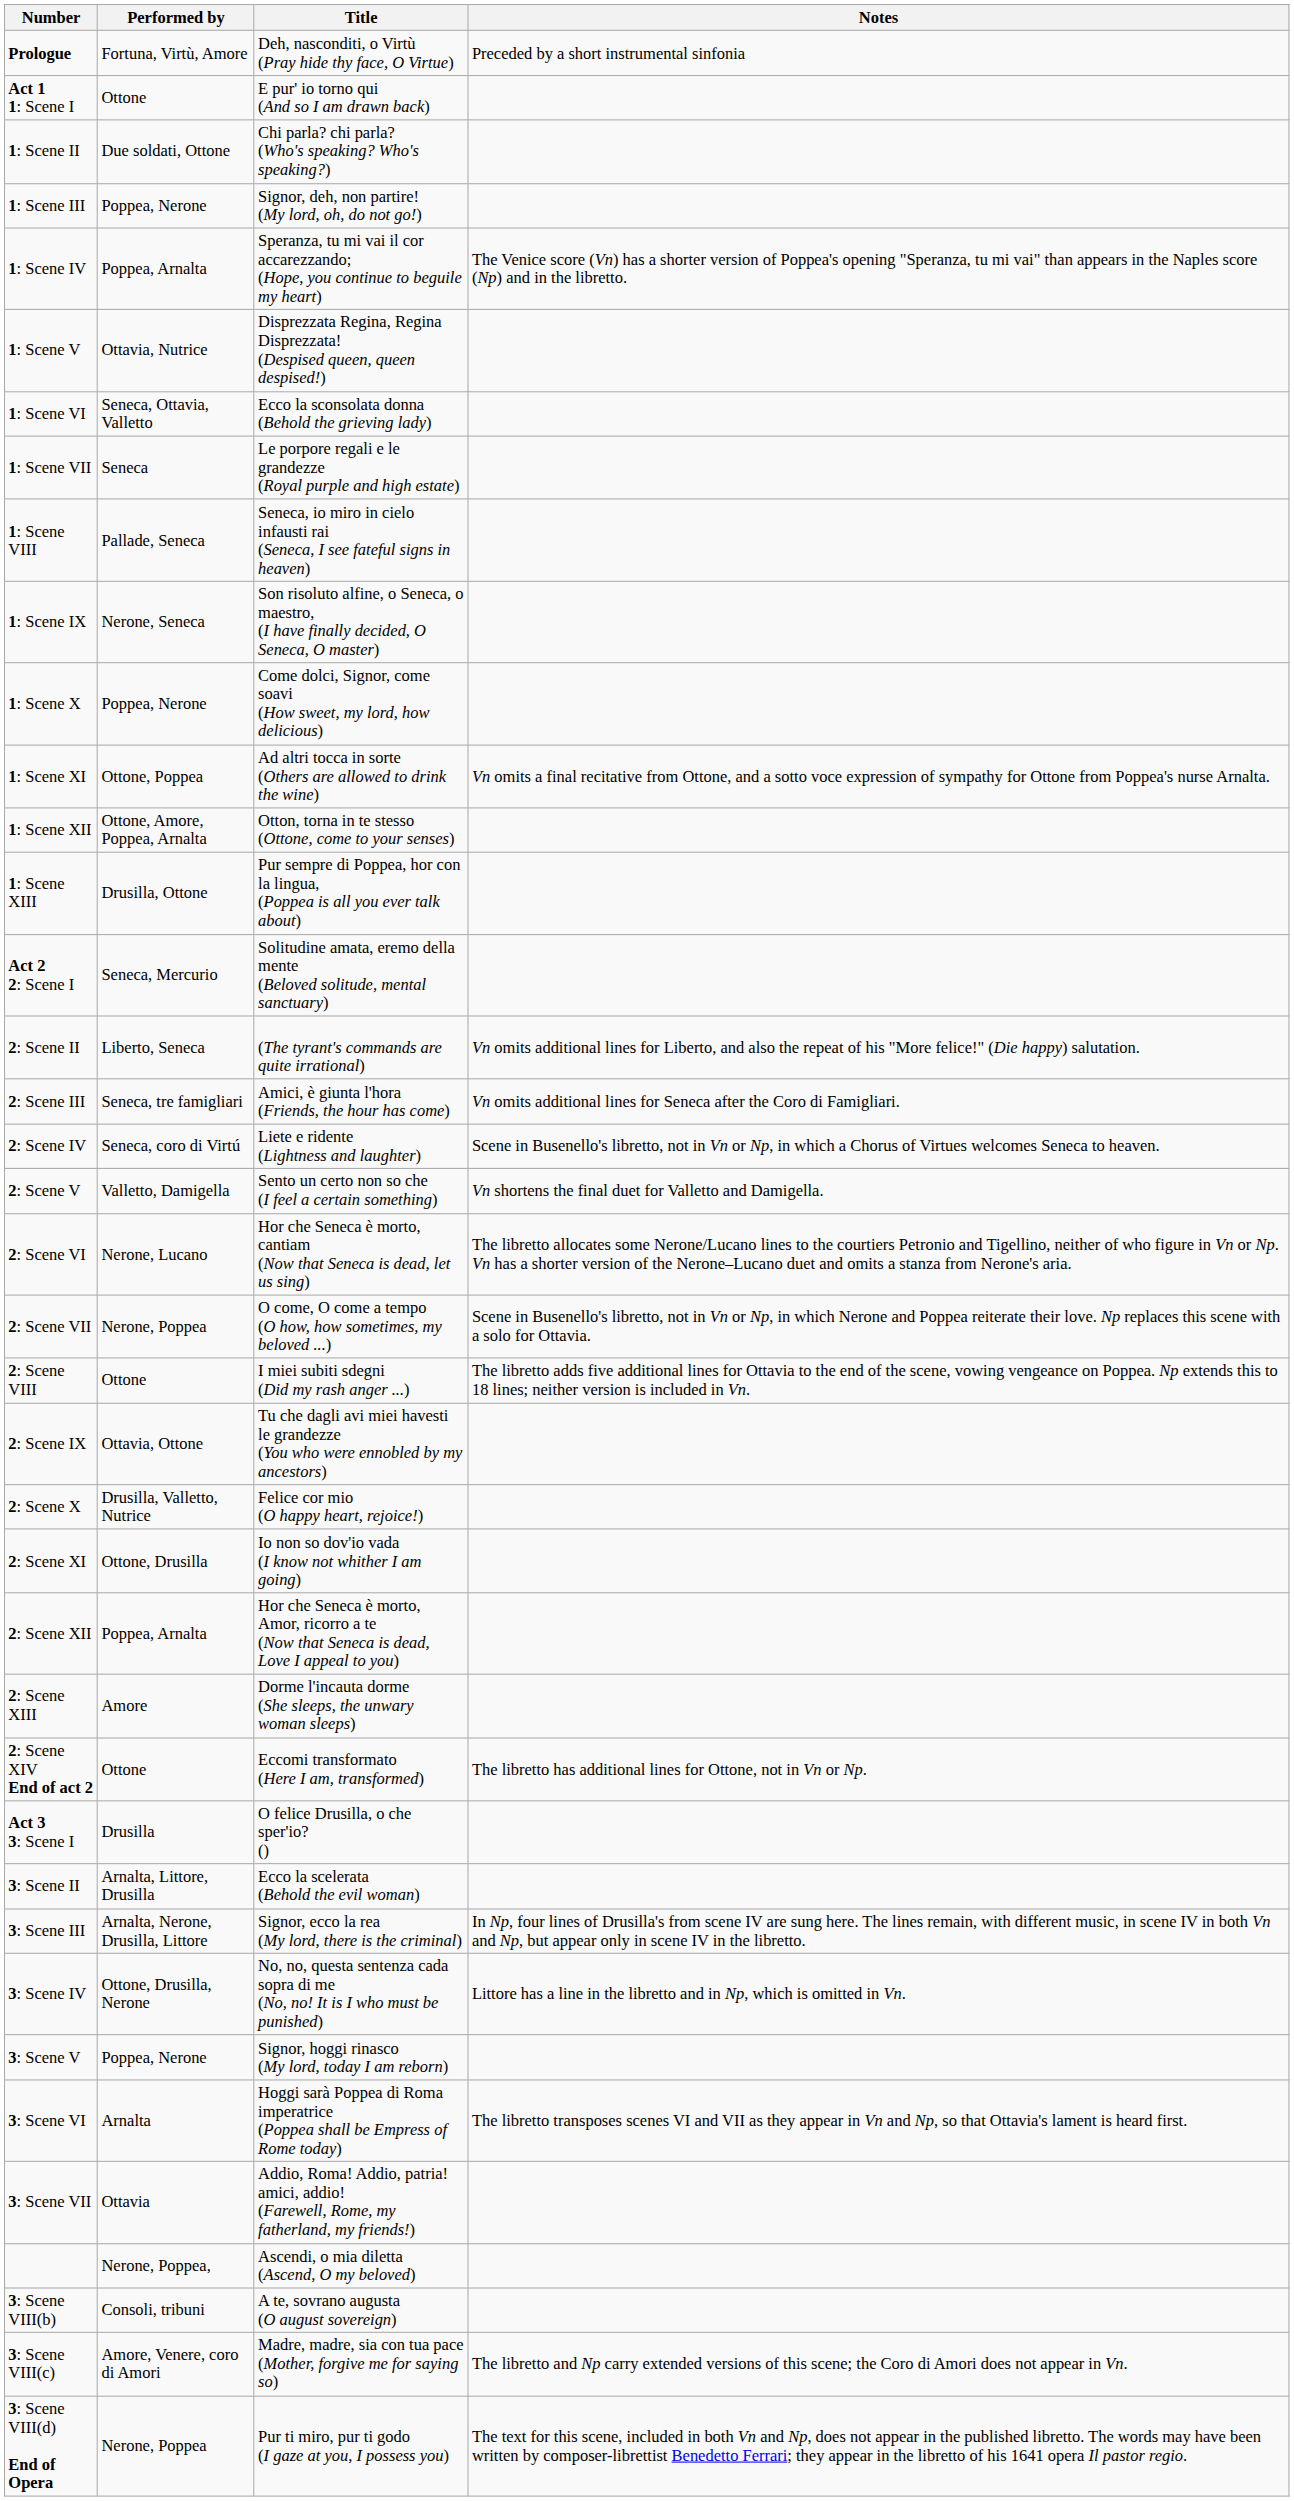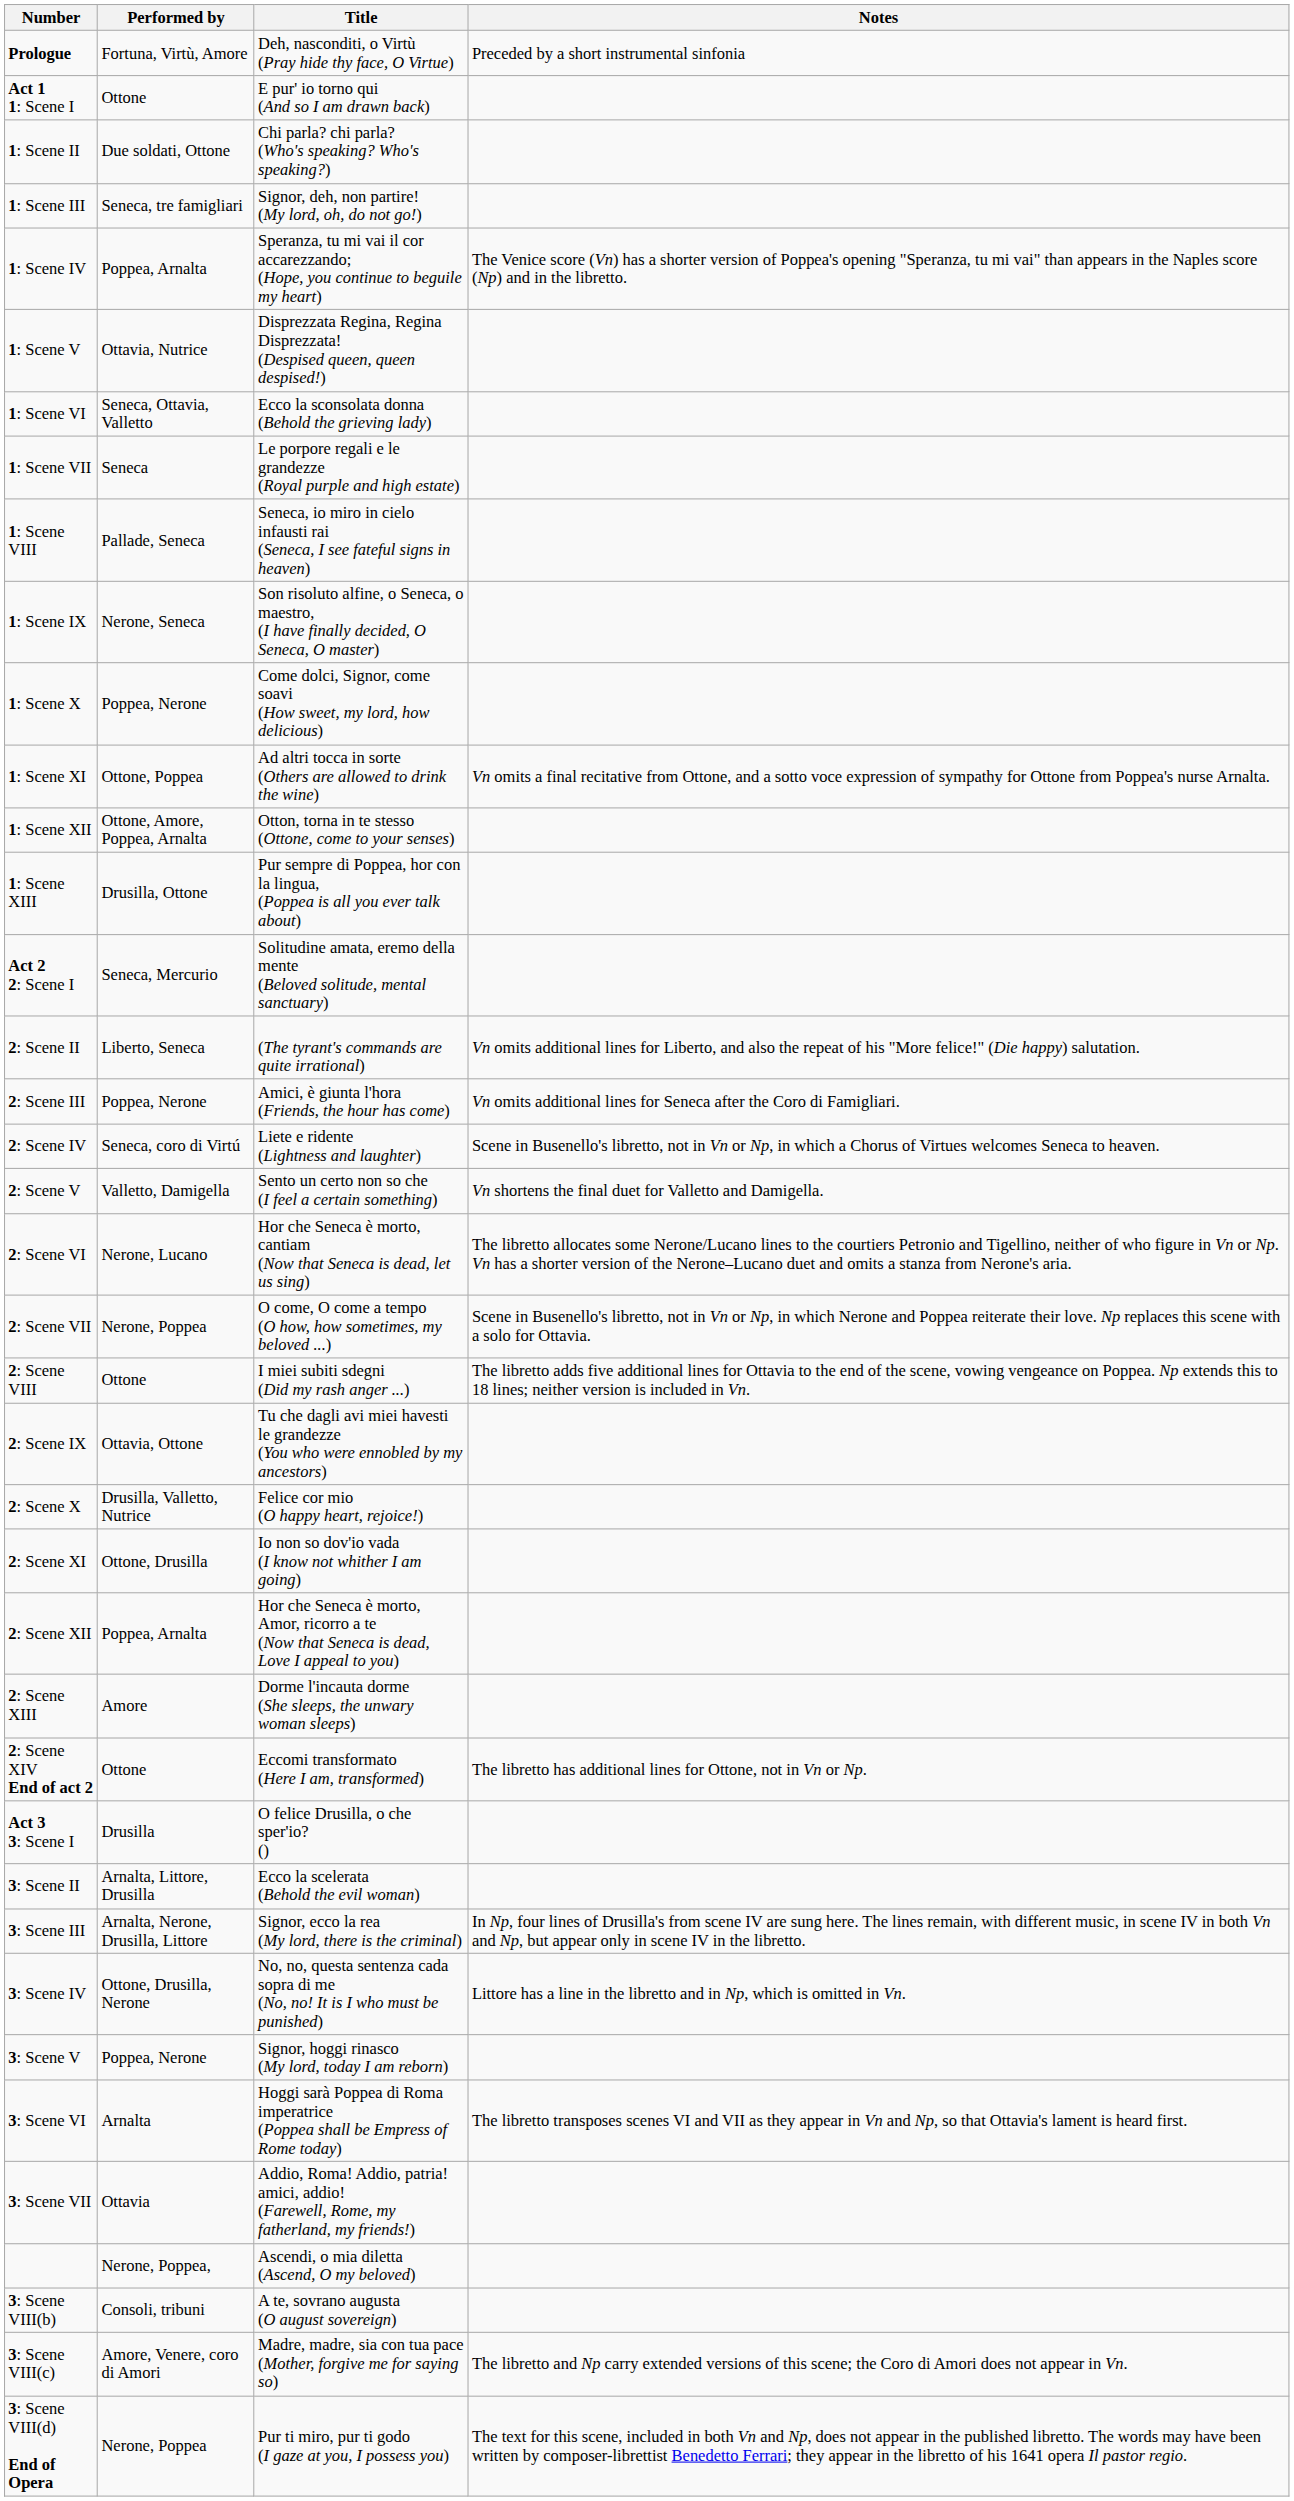 <table class="wikitable">
 <tr>
 <th>Number</th>
 <th>Performed by</th>
 <th>Title</th>
 <th>Notes</th>
 </tr>
 <tr>
 <td><strong>Prologue</strong></td>
 <td>Fortuna, Virtù, Amore</td>
 <td>Deh, nasconditi, o Virtù<br>(<em>Pray hide thy face, O Virtue</em>)</td>
 <td>Preceded by a short instrumental sinfonia</td>
 </tr>
 <tr>
 <td><strong>Act 1</strong><br><strong>1</strong>: Scene I</td>
 <td>Ottone</td>
 <td>E pur' io torno qui<br>(<em>And so I am drawn back</em>)</td>
 <td></td>
 </tr>
 <tr>
 <td><strong>1</strong>: Scene II</td>
 <td>Due soldati, Ottone</td>
 <td>Chi parla? chi parla?<br>(<em>Who's speaking? Who's speaking?</em>)</td>
 <td></td>
 </tr>
 <tr>
 <td><strong>1</strong>: Scene III</td>
-<td>Poppea, Nerone</td>
+<td>Seneca, tre famigliari</td>
 <td>Signor, deh, non partire!<br>(<em>My lord, oh, do not go!</em>)</td>
 <td></td>
 </tr>
 <tr>
 <td><strong>1</strong>: Scene IV</td>
 <td>Poppea, Arnalta</td>
 <td>Speranza, tu mi vai il cor accarezzando;<br>(<em>Hope, you continue to beguile my heart</em>)</td>
 <td>The Venice score (<em>Vn</em>) has a shorter version of Poppea's opening "Speranza, tu mi vai" than appears in the Naples score (<em>Np</em>) and in the libretto.</td>
 </tr>
 <tr>
 <td><strong>1</strong>: Scene V</td>
 <td>Ottavia, Nutrice</td>
 <td>Disprezzata Regina, Regina Disprezzata!<br>(<em>Despised queen, queen despised!</em>)</td>
 <td></td>
 </tr>
 <tr>
 <td><strong>1</strong>: Scene VI</td>
 <td>Seneca, Ottavia, Valletto</td>
 <td>Ecco la sconsolata donna<br>(<em>Behold the grieving lady</em>)</td>
 <td></td>
 </tr>
 <tr>
 <td><strong>1</strong>: Scene VII</td>
 <td>Seneca</td>
 <td>Le porpore regali e le grandezze<br>(<em>Royal purple and high estate</em>)</td>
 <td></td>
 </tr>
 <tr>
 <td><strong>1</strong>: Scene VIII</td>
 <td>Pallade, Seneca</td>
 <td>Seneca, io miro in cielo infausti rai<br>(<em>Seneca, I see fateful signs in heaven</em>)</td>
 <td></td>
 </tr>
 <tr>
 <td><strong>1</strong>: Scene IX</td>
 <td>Nerone, Seneca</td>
 <td>Son risoluto alfine, o Seneca, o maestro,<br>(<em>I have finally decided, O Seneca, O master</em>)</td>
 <td></td>
 </tr>
 <tr>
 <td><strong>1</strong>: Scene X</td>
 <td>Poppea, Nerone</td>
 <td>Come dolci, Signor, come soavi<br>(<em>How sweet, my lord, how delicious</em>)</td>
 <td></td>
 </tr>
 <tr>
 <td><strong>1</strong>: Scene XI</td>
 <td>Ottone, Poppea</td>
 <td>Ad altri tocca in sorte<br>(<em>Others are allowed to drink the wine</em>)</td>
 <td><em>Vn</em> omits a final recitative from Ottone, and a sotto voce expression of sympathy for Ottone from Poppea's nurse Arnalta.</td>
 </tr>
 <tr>
 <td><strong>1</strong>: Scene XII</td>
 <td>Ottone, Amore, Poppea, Arnalta</td>
 <td>Otton, torna in te stesso<br>(<em>Ottone, come to your senses</em>)</td>
 <td></td>
 </tr>
 <tr>
 <td><strong>1</strong>: Scene XIII<br><strong></strong></td>
 <td>Drusilla, Ottone</td>
 <td>Pur sempre di Poppea, hor con la lingua,<br>(<em>Poppea is all you ever talk about</em>)</td>
 <td></td>
 </tr>
 <tr>
 <td><strong>Act 2</strong><br><strong>2</strong>: Scene I</td>
 <td>Seneca, Mercurio</td>
 <td>Solitudine amata, eremo della mente<br>(<em>Beloved solitude, mental sanctuary</em>)</td>
 <td></td>
 </tr>
 <tr>
 <td><strong>2</strong>: Scene II</td>
 <td>Liberto, Seneca</td>
 <td><br>(<em>The tyrant's commands are quite irrational</em>)</td>
 <td><em>Vn</em> omits additional lines for Liberto, and also the repeat of his "More felice!" (<em>Die happy</em>) salutation.</td>
 </tr>
 <tr>
 <td><strong>2</strong>: Scene III</td>
-<td>Seneca, tre famigliari</td>
+<td>Poppea, Nerone</td>
 <td>Amici, è giunta l'hora<br>(<em>Friends, the hour has come</em>)</td>
 <td><em>Vn</em> omits additional lines for Seneca after the Coro di Famigliari.</td>
 </tr>
 <tr>
 <td><strong>2</strong>: Scene IV</td>
 <td>Seneca, coro di Virtú</td>
 <td>Liete e ridente<br>(<em>Lightness and laughter</em>)</td>
 <td>Scene in Busenello's libretto, not in <em>Vn</em> or <em>Np</em>, in which a Chorus of Virtues welcomes Seneca to heaven.</td>
 </tr>
 <tr>
 <td><strong>2</strong>: Scene V</td>
 <td>Valletto, Damigella</td>
 <td>Sento un certo non so che<br>(<em>I feel a certain something</em>)</td>
 <td><em>Vn</em> shortens the final duet for Valletto and Damigella.</td>
 </tr>
 <tr>
 <td><strong>2</strong>: Scene VI</td>
 <td>Nerone, Lucano</td>
 <td>Hor che Seneca è morto, cantiam<br>(<em>Now that Seneca is dead, let us sing</em>)</td>
 <td>The libretto allocates some Nerone/Lucano lines to the courtiers Petronio and Tigellino, neither of who figure in <em>Vn</em> or <em>Np</em>. <em>Vn</em> has a shorter version of the Nerone–Lucano duet and omits a stanza from Nerone's aria.</td>
 </tr>
 <tr>
 <td><strong>2</strong>: Scene VII</td>
 <td>Nerone, Poppea</td>
 <td>O come, O come a tempo<br>(<em>O how, how sometimes, my beloved ...</em>)</td>
 <td>Scene in Busenello's libretto, not in <em>Vn</em> or <em>Np</em>, in which Nerone and Poppea reiterate their love. <em>Np</em> replaces this scene with a solo for Ottavia.</td>
 </tr>
 <tr>
 <td><strong>2</strong>: Scene VIII</td>
 <td>Ottone</td>
 <td>I miei subiti sdegni<br>(<em>Did my rash anger ...</em>)</td>
 <td>The libretto adds five additional lines for Ottavia to the end of the scene, vowing vengeance on Poppea. <em>Np</em> extends this to 18 lines; neither version is included in <em>Vn</em>.</td>
 </tr>
 <tr>
 <td><strong>2</strong>: Scene IX</td>
 <td>Ottavia, Ottone</td>
 <td>Tu che dagli avi miei havesti le grandezze<br>(<em>You who were ennobled by my ancestors</em>)</td>
 <td></td>
 </tr>
 <tr>
 <td><strong>2</strong>: Scene X</td>
 <td>Drusilla, Valletto, Nutrice</td>
 <td>Felice cor mio<br>(<em>O happy heart, rejoice!</em>)</td>
 <td></td>
 </tr>
 <tr>
 <td><strong>2</strong>: Scene XI</td>
 <td>Ottone, Drusilla</td>
 <td>Io non so dov'io vada<br>(<em>I know not whither I am going</em>)</td>
 <td></td>
 </tr>
 <tr>
 <td><strong>2</strong>: Scene XII</td>
 <td>Poppea, Arnalta</td>
 <td>Hor che Seneca è morto, Amor, ricorro a te<br>(<em>Now that Seneca is dead, Love I appeal to you</em>)</td>
 <td></td>
 </tr>
 <tr>
 <td><strong>2</strong>: Scene XIII</td>
 <td>Amore</td>
 <td>Dorme l'incauta dorme<br>(<em>She sleeps, the unwary woman sleeps</em>)</td>
 <td></td>
 </tr>
 <tr>
 <td><strong>2</strong>: Scene XIV<br><strong>End of act 2</strong></td>
 <td>Ottone</td>
 <td>Eccomi transformato<br>(<em>Here I am, transformed</em>)</td>
 <td>The libretto has additional lines for Ottone, not in <em>Vn</em> or <em>Np</em>.</td>
 </tr>
 <tr>
 <td><strong>Act 3</strong><br><strong>3</strong>: Scene I</td>
 <td>Drusilla</td>
 <td>O felice Drusilla, o che sper'io?<br>(<em></em>)</td>
 <td></td>
 </tr>
 <tr>
 <td><strong>3</strong>: Scene II</td>
 <td>Arnalta, Littore, Drusilla</td>
 <td>Ecco la scelerata<br>(<em>Behold the evil woman</em>)</td>
 <td></td>
 </tr>
 <tr>
 <td><strong>3</strong>: Scene III</td>
 <td>Arnalta, Nerone, Drusilla, Littore</td>
 <td>Signor, ecco la rea<br>(<em>My lord, there is the criminal</em>)</td>
 <td>In <em>Np</em>, four lines of Drusilla's from scene IV are sung here. The lines remain, with different music, in scene IV in both <em>Vn</em> and <em>Np</em>, but appear only in scene IV in the libretto.</td>
 </tr>
 <tr>
 <td><strong>3</strong>: Scene IV</td>
 <td>Ottone, Drusilla, Nerone</td>
 <td>No, no, questa sentenza cada sopra di me<br>(<em>No, no! It is I who must be punished</em>)</td>
 <td>Littore has a line in the libretto and in <em>Np</em>, which is omitted in <em>Vn</em>.</td>
 </tr>
 <tr>
 <td><strong>3</strong>: Scene V</td>
 <td>Poppea, Nerone</td>
 <td>Signor, hoggi rinasco<br>(<em>My lord, today I am reborn</em>)</td>
 <td></td>
 </tr>
 <tr>
 <td><strong>3</strong>: Scene VI</td>
 <td>Arnalta</td>
 <td>Hoggi sarà Poppea di Roma imperatrice<br>(<em>Poppea shall be Empress of Rome today</em>)</td>
 <td>The libretto transposes scenes VI and VII as they appear in <em>Vn</em> and <em>Np</em>, so that Ottavia's lament is heard first.</td>
 </tr>
 <tr>
 <td><strong>3</strong>: Scene VII</td>
 <td>Ottavia</td>
 <td>Addio, Roma! Addio, patria! amici, addio!<br>(<em>Farewell, Rome, my fatherland, my friends!</em>)</td>
 <td></td>
 </tr>
 <tr>
 <td></td>
 <td>Nerone, Poppea,</td>
 <td>Ascendi, o mia diletta<br>(<em>Ascend, O my beloved</em>)</td>
 <td></td>
 </tr>
 <tr>
 <td><strong>3</strong>: Scene VIII(b)</td>
 <td>Consoli, tribuni</td>
 <td>A te, sovrano augusta<br>(<em>O august sovereign</em>)</td>
 <td></td>
 </tr>
 <tr>
 <td><strong>3</strong>: Scene VIII(c)</td>
 <td>Amore, Venere, coro di Amori</td>
 <td>Madre, madre, sia con tua pace<br>(<em>Mother, forgive me for saying so</em>)</td>
 <td>The libretto and <em>Np</em> carry extended versions of this scene; the Coro di Amori does not appear in <em>Vn</em>.</td>
 </tr>
 <tr>
 <td><strong>3</strong>: Scene VIII(d)<br><br><strong>End of Opera</strong></td>
 <td>Nerone, Poppea</td>
 <td>Pur ti miro, pur ti godo<br>(<em>I gaze at you, I possess you</em>)</td>
 <td>The text for this scene, included in both <em>Vn</em> and <em>Np</em>, does not appear in the published libretto. The words may have been written by composer-librettist <a href='#'>Benedetto Ferrari</a>; they appear in the libretto of his 1641 opera <em>Il pastor regio</em>.</td>
 </tr>
 </table>
